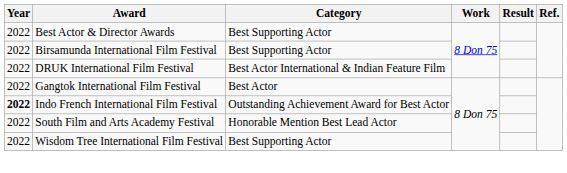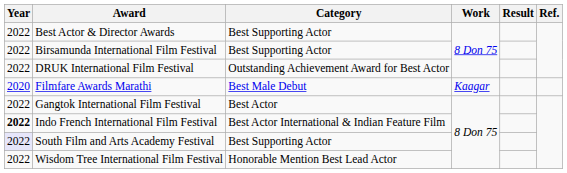 <table class="wikitable">
 <tr>
 <th>Year</th>
 <th>Award</th>
 <th>Category</th>
 <th>Work</th>
 <th>Result</th>
 <th>Ref.</th>
 </tr>
 <tr>
 <td>2022</td>
 <td>Best Actor & Director Awards</td>
 <td>Best Supporting Actor</td>
 <td rowspan="3"><em><a href='#'>8 Don 75</a></em></td>
 <td></td>
 <td rowspan="3"></td>
 </tr>
 <tr>
 <td>2022</td>
 <td>Birsamunda International Film Festival</td>
 <td>Best Supporting Actor</td>
 <td></td>
 </tr>
 <tr>
 <td>2022</td>
 <td>DRUK International Film Festival</td>
-<td>Best Actor International & Indian Feature Film</td>
+<td>Outstanding Achievement Award for Best Actor</td>
 <td></td>
+</tr>
+<tr>
+<td rowspan="1"><a href='#'>2020</a></td>
+<td><a href='#'>Filmfare Awards Marathi</a></td>
+<td><a href='#'>Best Male Debut</a></td>
+<td rowspan="1"><em><a href='#'>Kaagar</a></em></td>
+<td></td>
+<td rowspan="1"></td>
 </tr>
 <tr>
 <td>2022</td>
 <td>Gangtok International Film Festival</td>
 <td>Best Actor</td>
 <td rowspan="4"><em>8 Don 75</em></td>
 <td></td>
 <td rowspan="4"></td>
 </tr>
 <tr>
 <td><strong>2022</strong></td>
 <td>Indo French International Film Festival</td>
-<td>Outstanding Achievement Award for Best Actor</td>
+<td>Best Actor International & Indian Feature Film</td>
 <td></td>
 </tr>
 <tr>
-<td>2022</td>
+<td style="background: lavender;">2022</td>
 <td>South Film and Arts Academy Festival</td>
-<td>Honorable Mention Best Lead Actor</td>
+<td>Best Supporting Actor</td>
 <td></td>
 </tr>
 <tr>
 <td>2022</td>
 <td>Wisdom Tree International Film Festival</td>
-<td>Best Supporting Actor</td>
+<td>Honorable Mention Best Lead Actor</td>
 <td></td>
 </tr>
 </table>
